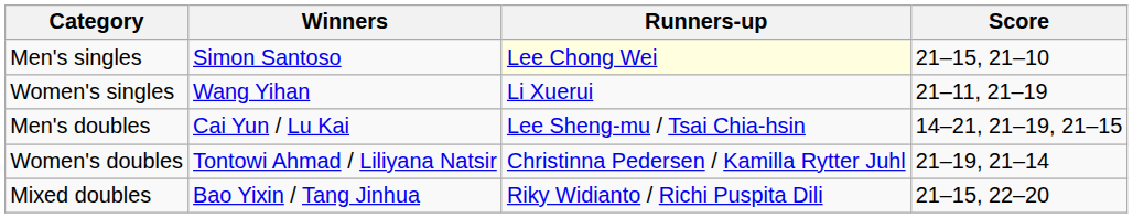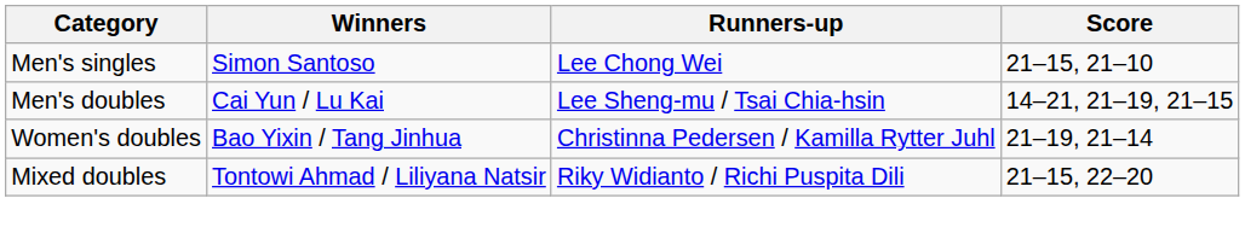 <table class=wikitable style="white-space:nowrap;">
 <tr>
 <th>Category</th>
 <th>Winners</th>
 <th>Runners-up</th>
 <th>Score</th>
 </tr>
 <tr>
 <td>Men's singles</td>
 <td> <a href='#'>Simon Santoso</a></td>
-<td style="background: lightyellow;"> <a href='#'>Lee Chong Wei</a></td>
+<td> <a href='#'>Lee Chong Wei</a></td>
 <td>21–15, 21–10</td>
-</tr>
-<tr>
-<td>Women's singles</td>
-<td> <a href='#'>Wang Yihan</a></td>
-<td> <a href='#'>Li Xuerui</a></td>
-<td>21–11, 21–19</td>
 </tr>
 <tr>
 <td>Men's doubles</td>
 <td> <a href='#'>Cai Yun</a> / <a href='#'>Lu Kai</a></td>
 <td> <a href='#'>Lee Sheng-mu</a> / <a href='#'>Tsai Chia-hsin</a></td>
 <td>14–21, 21–19, 21–15</td>
 </tr>
 <tr>
 <td>Women's doubles</td>
-<td> <a href='#'>Tontowi Ahmad</a> / <a href='#'>Liliyana Natsir</a></td>
+<td> <a href='#'>Bao Yixin</a> / <a href='#'>Tang Jinhua</a></td>
 <td> <a href='#'>Christinna Pedersen</a> / <a href='#'>Kamilla Rytter Juhl</a></td>
 <td>21–19, 21–14</td>
 </tr>
 <tr>
 <td>Mixed doubles</td>
-<td> <a href='#'>Bao Yixin</a> / <a href='#'>Tang Jinhua</a></td>
+<td> <a href='#'>Tontowi Ahmad</a> / <a href='#'>Liliyana Natsir</a></td>
 <td> <a href='#'>Riky Widianto</a> / <a href='#'>Richi Puspita Dili</a></td>
 <td>21–15, 22–20</td>
 </tr>
 </table>
